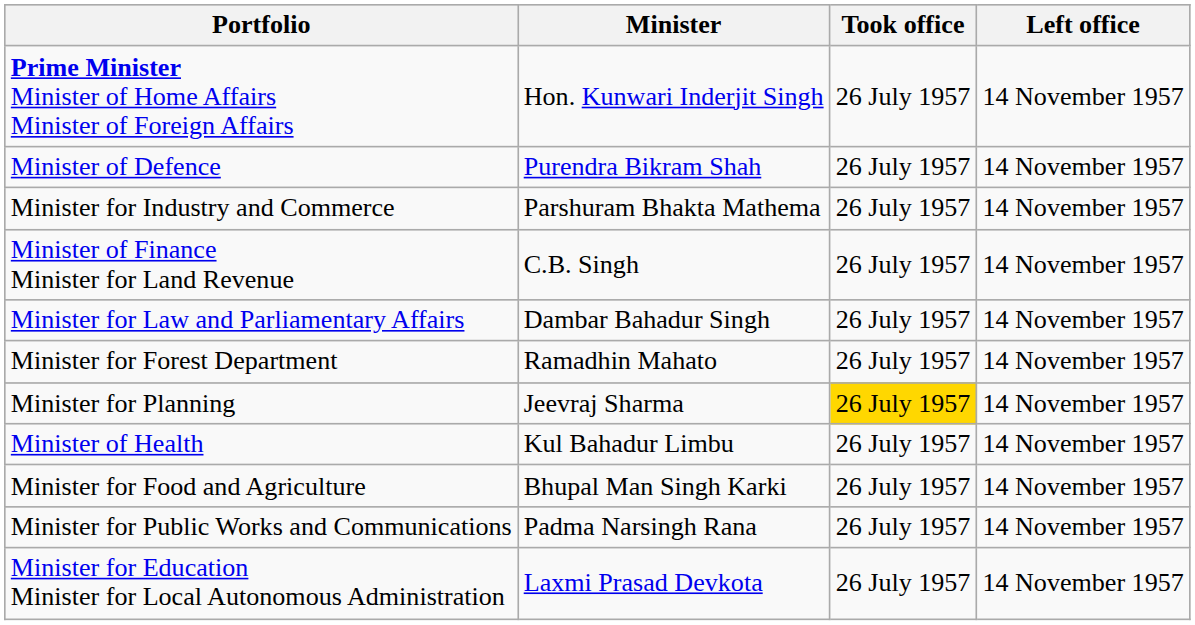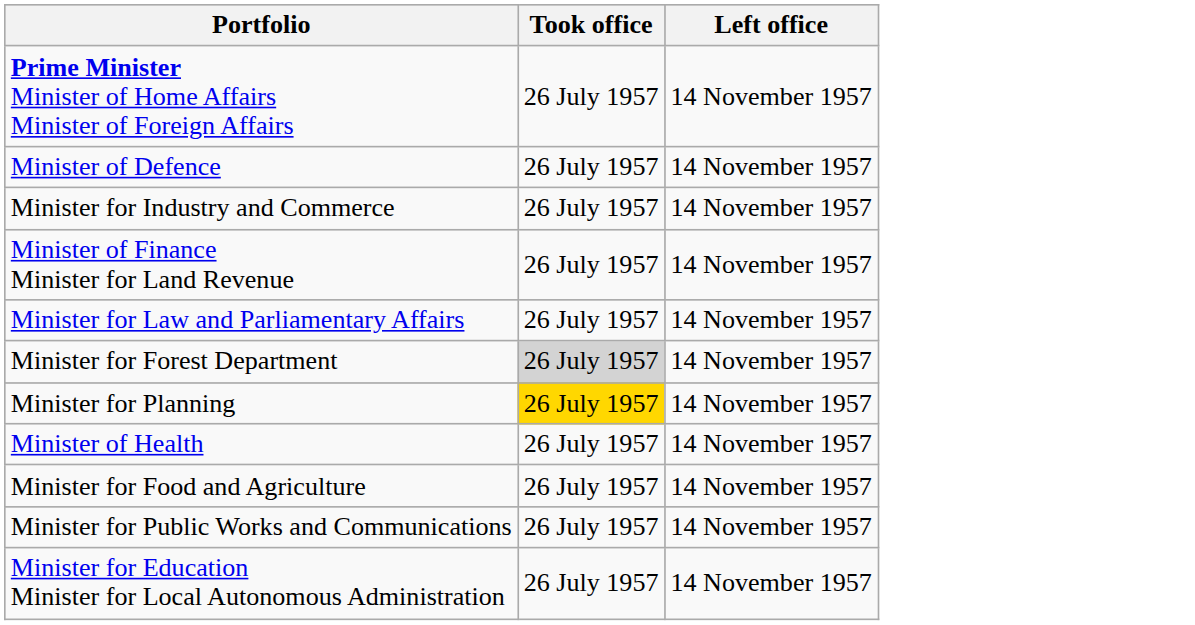 <table class="wikitable">
 <tr>
 <th>Portfolio</th>
-<th>Minister</th>
 <th>Took office</th>
 <th>Left office</th>
 </tr>
 <tr>
 <td><strong><a href='#'>Prime Minister</a></strong><br><a href='#'>Minister of Home Affairs</a><br><a href='#'>Minister of Foreign Affairs</a></td>
-<td>Hon. <a href='#'>Kunwari Inderjit Singh</a></td>
 <td>26 July 1957</td>
 <td>14 November 1957</td>
 </tr>
 <tr>
 <td><a href='#'>Minister of Defence</a></td>
-<td><a href='#'>Purendra Bikram Shah</a></td>
 <td>26 July 1957</td>
 <td>14 November 1957</td>
 </tr>
 <tr>
 <td>Minister for Industry and Commerce</td>
-<td>Parshuram Bhakta Mathema</td>
 <td>26 July 1957</td>
 <td>14 November 1957</td>
 </tr>
 <tr>
 <td><a href='#'>Minister of Finance</a><br>Minister for Land Revenue</td>
-<td>C.B. Singh</td>
 <td>26 July 1957</td>
 <td>14 November 1957</td>
 </tr>
 <tr>
 <td><a href='#'>Minister for Law and Parliamentary Affairs</a></td>
-<td>Dambar Bahadur Singh</td>
 <td>26 July 1957</td>
 <td>14 November 1957</td>
 </tr>
 <tr>
 <td>Minister for Forest Department</td>
-<td>Ramadhin Mahato</td>
-<td>26 July 1957</td>
+<td style="background: lightgrey;">26 July 1957</td>
 <td>14 November 1957</td>
 </tr>
 <tr>
 <td>Minister for Planning</td>
-<td>Jeevraj Sharma</td>
 <td style="background: gold;">26 July 1957</td>
 <td>14 November 1957</td>
 </tr>
 <tr>
 <td><a href='#'>Minister of Health</a></td>
-<td>Kul Bahadur Limbu</td>
 <td>26 July 1957</td>
 <td>14 November 1957</td>
 </tr>
 <tr>
 <td>Minister for Food and Agriculture</td>
-<td>Bhupal Man Singh Karki</td>
 <td>26 July 1957</td>
 <td>14 November 1957</td>
 </tr>
 <tr>
 <td>Minister for Public Works and Communications</td>
-<td>Padma Narsingh Rana</td>
 <td>26 July 1957</td>
 <td>14 November 1957</td>
 </tr>
 <tr>
 <td><a href='#'>Minister for Education</a><br>Minister for Local Autonomous Administration</td>
-<td><a href='#'>Laxmi Prasad Devkota</a></td>
 <td>26 July 1957</td>
 <td>14 November 1957</td>
 </tr>
 </table>
